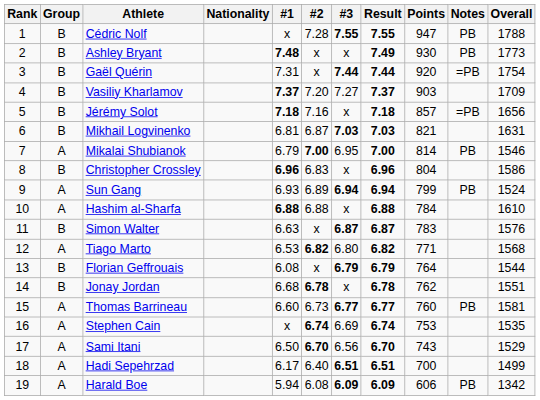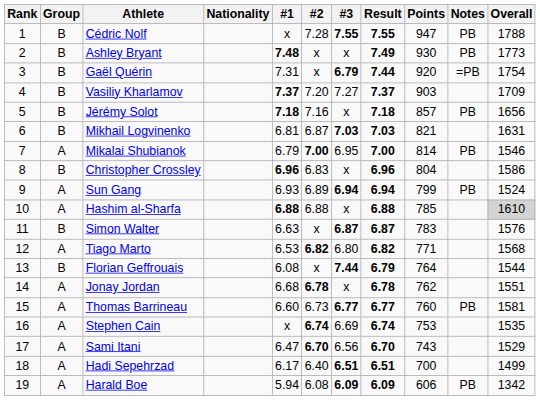 <table class="wikitable sortable" style="text-align:center">
 <tr>
 <th>Rank</th>
 <th>Group</th>
 <th>Athlete</th>
 <th>Nationality</th>
 <th>#1</th>
 <th>#2</th>
 <th>#3</th>
 <th>Result</th>
 <th>Points</th>
 <th>Notes</th>
 <th>Overall</th>
 </tr>
 <tr>
 <td>1</td>
 <td>B</td>
 <td align=left><a href='#'>Cédric Nolf</a></td>
 <td align=left></td>
 <td>x</td>
 <td>7.28</td>
 <td><strong>7.55</strong></td>
 <td><strong>7.55</strong></td>
 <td>947</td>
 <td>PB</td>
 <td>1788</td>
 </tr>
 <tr>
 <td>2</td>
 <td>B</td>
 <td align=left><a href='#'>Ashley Bryant</a></td>
 <td align=left></td>
 <td><strong>7.48</strong></td>
 <td>x</td>
 <td>x</td>
 <td><strong>7.49</strong></td>
 <td>930</td>
 <td>PB</td>
 <td>1773</td>
 </tr>
 <tr>
 <td>3</td>
 <td>B</td>
 <td align=left><a href='#'>Gaël Quérin</a></td>
 <td align=left></td>
 <td>7.31</td>
 <td>x</td>
-<td><strong>7.44</strong></td>
+<td><strong>6.79</strong></td>
 <td><strong>7.44</strong></td>
 <td>920</td>
 <td>=PB</td>
 <td>1754</td>
 </tr>
 <tr>
 <td>4</td>
 <td>B</td>
 <td align=left><a href='#'>Vasiliy Kharlamov</a></td>
 <td align=left></td>
 <td><strong>7.37</strong></td>
 <td>7.20</td>
 <td>7.27</td>
 <td><strong>7.37</strong></td>
 <td>903</td>
 <td></td>
 <td>1709</td>
 </tr>
 <tr>
 <td>5</td>
 <td>B</td>
 <td align=left><a href='#'>Jérémy Solot</a></td>
 <td align=left></td>
 <td><strong>7.18</strong></td>
 <td>7.16</td>
 <td>x</td>
 <td><strong>7.18</strong></td>
 <td>857</td>
-<td>=PB</td>
+<td>PB</td>
 <td>1656</td>
 </tr>
 <tr>
 <td>6</td>
 <td>B</td>
 <td align=left><a href='#'>Mikhail Logvinenko</a></td>
 <td align=left></td>
 <td>6.81</td>
 <td>6.87</td>
 <td><strong>7.03</strong></td>
 <td><strong>7.03</strong></td>
 <td>821</td>
 <td></td>
 <td>1631</td>
 </tr>
 <tr>
 <td>7</td>
 <td>A</td>
 <td align=left><a href='#'>Mikalai Shubianok</a></td>
 <td align=left></td>
 <td>6.79</td>
 <td><strong>7.00</strong></td>
 <td>6.95</td>
 <td><strong>7.00</strong></td>
 <td>814</td>
 <td>PB</td>
 <td>1546</td>
 </tr>
 <tr>
 <td>8</td>
 <td>B</td>
 <td align=left><a href='#'>Christopher Crossley</a></td>
 <td align=left></td>
 <td><strong>6.96</strong></td>
 <td>6.83</td>
 <td>x</td>
 <td><strong>6.96</strong></td>
 <td>804</td>
 <td></td>
 <td>1586</td>
 </tr>
 <tr>
 <td>9</td>
 <td>A</td>
 <td align=left><a href='#'>Sun Gang</a></td>
 <td align=left></td>
 <td>6.93</td>
 <td>6.89</td>
 <td><strong>6.94</strong></td>
 <td><strong>6.94</strong></td>
 <td>799</td>
 <td>PB</td>
 <td>1524</td>
 </tr>
 <tr>
 <td>10</td>
 <td>A</td>
 <td align=left><a href='#'>Hashim al-Sharfa</a></td>
 <td align=left></td>
 <td><strong>6.88</strong></td>
 <td>6.88</td>
 <td>x</td>
 <td><strong>6.88</strong></td>
-<td>784</td>
+<td>785</td>
 <td></td>
-<td>1610</td>
+<td style="background: lightgrey;">1610</td>
 </tr>
 <tr>
 <td>11</td>
 <td>B</td>
 <td align=left><a href='#'>Simon Walter</a></td>
 <td align=left></td>
 <td>6.63</td>
 <td>x</td>
 <td><strong>6.87</strong></td>
 <td><strong>6.87</strong></td>
 <td>783</td>
 <td></td>
 <td>1576</td>
 </tr>
 <tr>
 <td>12</td>
 <td>A</td>
 <td align=left><a href='#'>Tiago Marto</a></td>
 <td align=left></td>
 <td>6.53</td>
 <td><strong>6.82</strong></td>
 <td>6.80</td>
 <td><strong>6.82</strong></td>
 <td>771</td>
 <td></td>
 <td>1568</td>
 </tr>
 <tr>
 <td>13</td>
 <td>B</td>
 <td align=left><a href='#'>Florian Geffrouais</a></td>
 <td align=left></td>
 <td>6.08</td>
 <td>x</td>
-<td><strong>6.79</strong></td>
+<td><strong>7.44</strong></td>
 <td><strong>6.79</strong></td>
 <td>764</td>
 <td></td>
 <td>1544</td>
 </tr>
 <tr>
 <td>14</td>
-<td>B</td>
+<td>A</td>
 <td align=left><a href='#'>Jonay Jordan</a></td>
 <td align=left></td>
 <td>6.68</td>
 <td><strong>6.78</strong></td>
 <td>x</td>
 <td><strong>6.78</strong></td>
 <td>762</td>
 <td></td>
 <td>1551</td>
 </tr>
 <tr>
 <td>15</td>
 <td>A</td>
 <td align=left><a href='#'>Thomas Barrineau</a></td>
 <td align=left></td>
 <td>6.60</td>
 <td>6.73</td>
 <td><strong>6.77</strong></td>
 <td><strong>6.77</strong></td>
 <td>760</td>
 <td>PB</td>
 <td>1581</td>
 </tr>
 <tr>
 <td>16</td>
 <td>A</td>
 <td align=left><a href='#'>Stephen Cain</a></td>
 <td align=left></td>
 <td>x</td>
 <td><strong>6.74</strong></td>
 <td>6.69</td>
 <td><strong>6.74</strong></td>
 <td>753</td>
 <td></td>
 <td>1535</td>
 </tr>
 <tr>
 <td>17</td>
 <td>A</td>
 <td align=left><a href='#'>Sami Itani</a></td>
 <td align=left></td>
-<td>6.50</td>
+<td>6.47</td>
 <td><strong>6.70</strong></td>
 <td>6.56</td>
 <td><strong>6.70</strong></td>
 <td>743</td>
 <td></td>
 <td>1529</td>
 </tr>
 <tr>
 <td>18</td>
 <td>A</td>
 <td align=left><a href='#'>Hadi Sepehrzad</a></td>
 <td align=left></td>
 <td>6.17</td>
 <td>6.40</td>
 <td><strong>6.51</strong></td>
 <td><strong>6.51</strong></td>
 <td>700</td>
 <td></td>
 <td>1499</td>
 </tr>
 <tr>
 <td>19</td>
 <td>A</td>
 <td align=left><a href='#'>Harald Boe</a></td>
 <td align=left></td>
 <td>5.94</td>
 <td>6.08</td>
 <td><strong>6.09</strong></td>
 <td><strong>6.09</strong></td>
 <td>606</td>
 <td>PB</td>
 <td>1342</td>
 </tr>
 </table>
